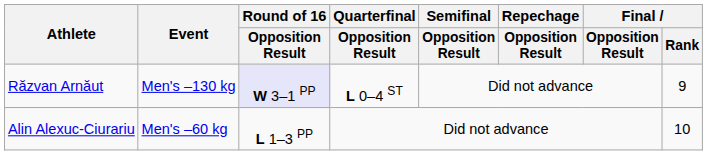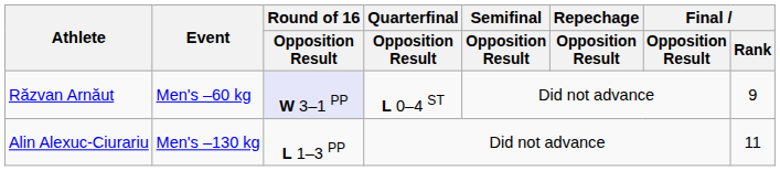 <table class="wikitable" style="font-size:90%">
 <tr>
 <th rowspan=2>Athlete</th>
 <th rowspan=2>Event</th>
 <th>Round of 16</th>
 <th>Quarterfinal</th>
 <th>Semifinal</th>
 <th>Repechage</th>
 <th colspan=2>Final / </th>
 </tr>
 <tr style="font-size: 95%">
 <th>Opposition<br>Result</th>
 <th>Opposition<br>Result</th>
 <th>Opposition<br>Result</th>
 <th>Opposition<br>Result</th>
 <th>Opposition<br>Result</th>
 <th>Rank</th>
 </tr>
 <tr align=center>
 <td align=left><a href='#'>Răzvan Arnăut</a></td>
-<td align=left><a href='#'>Men's –130 kg</a></td>
+<td align=left><a href='#'>Men's –60 kg</a></td>
 <td style="background: lavender;"><br> <strong>W</strong> 3–1 <sup>PP</sup></td>
 <td><br> <strong>L</strong> 0–4 <sup>ST</sup></td>
 <td colspan=3>Did not advance</td>
 <td>9</td>
 </tr>
 <tr align=center>
 <td align=left><a href='#'>Alin Alexuc-Ciurariu</a></td>
-<td align=left><a href='#'>Men's –60 kg</a></td>
+<td align=left><a href='#'>Men's –130 kg</a></td>
 <td><br> <strong>L</strong> 1–3 <sup>PP</sup></td>
 <td colspan=4>Did not advance</td>
-<td>10</td>
+<td>11</td>
 </tr>
 </table>
